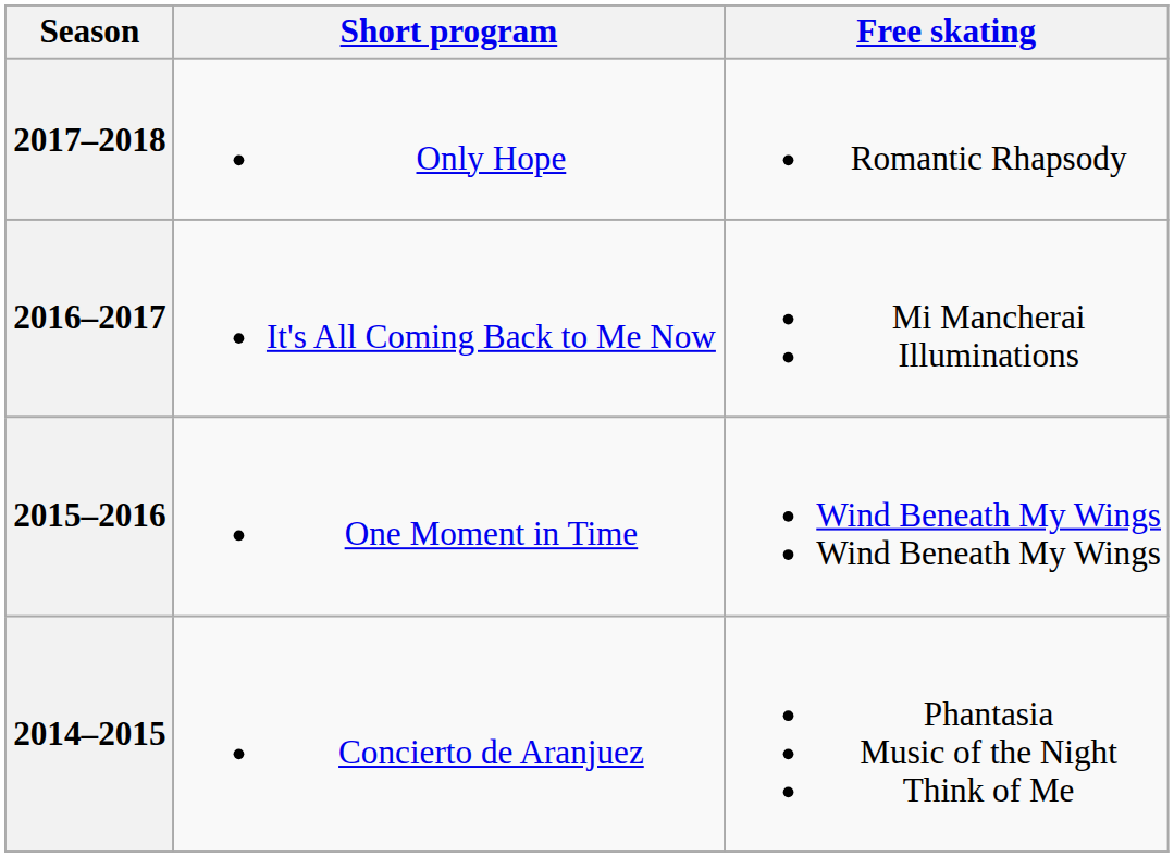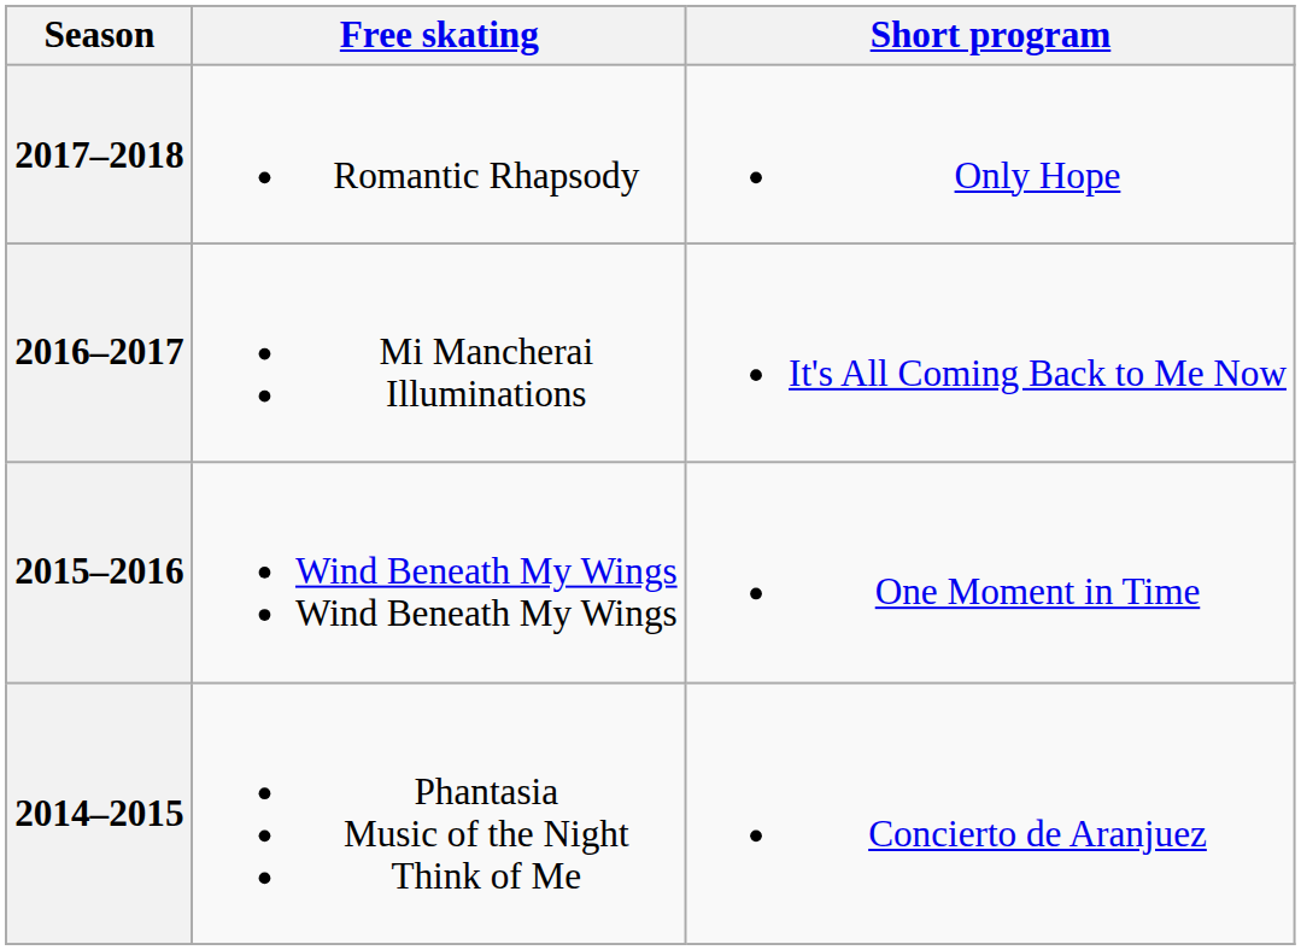 <table class=wikitable style=text-align:center>
 <tr>
 <th>Season</th>
+<th><a href='#'>Free skating</a></th>
 <th><a href='#'>Short program</a></th>
-<th><a href='#'>Free skating</a></th>
 </tr>
 <tr>
 <th>2017–2018 <br> </th>
+<td><br><ul><li>Romantic Rhapsody <br></li></ul></td>
 <td><br><ul><li><a href='#'>Only Hope</a> <br></li></ul></td>
-<td><br><ul><li>Romantic Rhapsody <br></li></ul></td>
 </tr>
 <tr>
 <th>2016–2017 <br> </th>
+<td><br><ul><li>Mi Mancherai <br></li><li>Illuminations <br></li></ul></td>
 <td><br><ul><li><a href='#'>It's All Coming Back to Me Now</a> <br></li></ul></td>
-<td><br><ul><li>Mi Mancherai <br></li><li>Illuminations <br></li></ul></td>
 </tr>
 <tr>
 <th>2015–2016 <br> </th>
+<td><br><ul><li><a href='#'>Wind Beneath My Wings</a> <br></li><li>Wind Beneath My Wings <br></li></ul></td>
 <td><br><ul><li><a href='#'>One Moment in Time</a> <br></li></ul></td>
-<td><br><ul><li><a href='#'>Wind Beneath My Wings</a> <br></li><li>Wind Beneath My Wings <br></li></ul></td>
 </tr>
 <tr>
 <th>2014–2015 <br> </th>
+<td><br><ul><li>Phantasia <br></li><li>Music of the Night <br></li><li>Think of Me <br></li></ul></td>
 <td><br><ul><li><a href='#'>Concierto de Aranjuez</a> <br></li></ul></td>
-<td><br><ul><li>Phantasia <br></li><li>Music of the Night <br></li><li>Think of Me <br></li></ul></td>
 </tr>
 </table>
